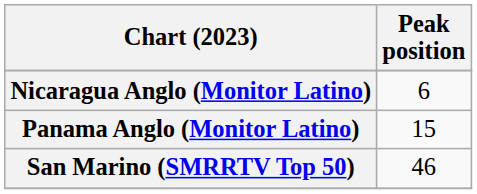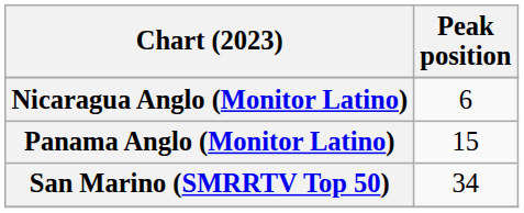 <table class="wikitable sortable plainrowheaders" style="text-align:center">
 <tr>
 <th scope="col">Chart (2023)</th>
 <th scope="col">Peak<br>position</th>
 </tr>
 <tr>
 </tr>
 <tr>
 <th scope="row">Nicaragua Anglo (<a href='#'>Monitor Latino</a>)</th>
 <td>6</td>
 </tr>
 <tr>
 <th scope="row">Panama Anglo (<a href='#'>Monitor Latino</a>)</th>
 <td>15</td>
 </tr>
 <tr>
 <th scope="row">San Marino (<a href='#'>SMRRTV Top 50</a>)</th>
-<td>46</td>
+<td>34</td>
 </tr>
 <tr>
 </tr>
 </table>
